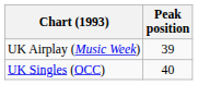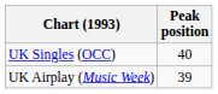 <table class="wikitable">
 <tr>
 <th>Chart (1993)</th>
 <th>Peak<br>position</th>
 </tr>
 <tr>
+<td><a href='#'>UK Singles</a> (<a href='#'>OCC</a>)</td>
+<td align="center">40</td>
+</tr>
+<tr>
 <td>UK Airplay (<em><a href='#'>Music Week</a></em>)</td>
 <td align="center">39</td>
 </tr>
-<tr>
-<td><a href='#'>UK Singles</a> (<a href='#'>OCC</a>)</td>
-<td align="center">40</td>
-</tr>
 </table>
